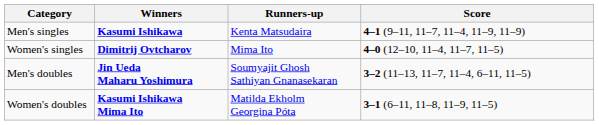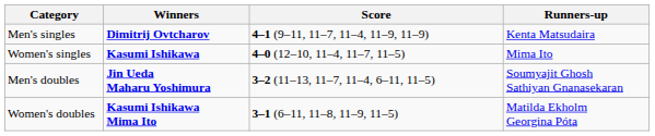 <table class=wikitable style="white-space:nowrap;">
 <tr>
 <th scope="col" style="width: 120px;">Category</th>
 <th scope="col" style="width: 180px;">Winners</th>
+<th scope="col" style="width: 320px;">Score</th>
 <th scope="col" style="width: 180px;">Runners-up</th>
-<th scope="col" style="width: 320px;">Score</th>
 </tr>
 <tr>
 <td>Men's singles</td>
-<td> <strong><a href='#'>Kasumi Ishikawa</a></strong></td>
+<td> <strong><a href='#'>Dimitrij Ovtcharov</a></strong></td>
+<td><strong>4–1</strong> (9–11, 11–7, 11–4, 11–9, 11–9)</td>
 <td> <a href='#'>Kenta Matsudaira</a></td>
-<td><strong>4–1</strong> (9–11, 11–7, 11–4, 11–9, 11–9)</td>
 </tr>
 <tr>
 <td>Women's singles</td>
-<td> <strong><a href='#'>Dimitrij Ovtcharov</a></strong></td>
+<td> <strong><a href='#'>Kasumi Ishikawa</a></strong></td>
+<td><strong>4–0</strong> (12–10, 11–4, 11–7, 11–5)</td>
 <td> <a href='#'>Mima Ito</a></td>
-<td><strong>4–0</strong> (12–10, 11–4, 11–7, 11–5)</td>
 </tr>
 <tr>
 <td>Men's doubles</td>
 <td> <strong><a href='#'>Jin Ueda</a></strong><br> <strong><a href='#'>Maharu Yoshimura</a></strong></td>
+<td><strong>3–2</strong> (11–13, 11–7, 11–4, 6–11, 11–5)</td>
 <td> <a href='#'>Soumyajit Ghosh</a><br> <a href='#'>Sathiyan Gnanasekaran</a></td>
-<td><strong>3–2</strong> (11–13, 11–7, 11–4, 6–11, 11–5)</td>
 </tr>
 <tr>
 <td>Women's doubles</td>
 <td> <strong><a href='#'>Kasumi Ishikawa</a></strong><br> <strong><a href='#'>Mima Ito</a></strong></td>
+<td><strong>3–1</strong> (6–11, 11–8, 11–9, 11–5)</td>
 <td> <a href='#'>Matilda Ekholm</a><br> <a href='#'>Georgina Póta</a></td>
-<td><strong>3–1</strong> (6–11, 11–8, 11–9, 11–5)</td>
 </tr>
 </table>
